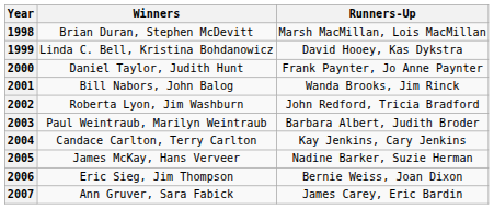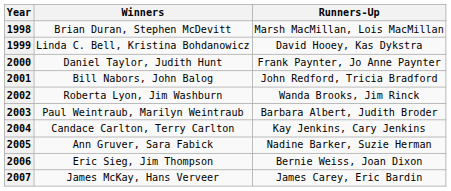 <table class="wikitable" style="text-align:center">
 <tr>
 <th>Year</th>
 <th>Winners</th>
 <th>Runners-Up</th>
 </tr>
 <tr>
 <th>1998</th>
 <td>Brian Duran, Stephen McDevitt</td>
 <td>Marsh MacMillan, Lois MacMillan</td>
 </tr>
 <tr>
 <th>1999</th>
 <td>Linda C. Bell, Kristina Bohdanowicz</td>
 <td>David Hooey, Kas Dykstra</td>
 </tr>
 <tr>
 <th>2000</th>
 <td>Daniel Taylor, Judith Hunt</td>
 <td>Frank Paynter, Jo Anne Paynter</td>
 </tr>
 <tr>
 <th>2001</th>
 <td>Bill Nabors, John Balog</td>
-<td>Wanda Brooks, Jim Rinck</td>
+<td>John Redford, Tricia Bradford</td>
 </tr>
 <tr>
 <th>2002</th>
 <td>Roberta Lyon, Jim Washburn</td>
-<td>John Redford, Tricia Bradford</td>
+<td>Wanda Brooks, Jim Rinck</td>
 </tr>
 <tr>
 <th>2003</th>
 <td>Paul Weintraub, Marilyn Weintraub</td>
 <td>Barbara Albert, Judith Broder</td>
 </tr>
 <tr>
 <th>2004</th>
 <td>Candace Carlton, Terry Carlton</td>
 <td>Kay Jenkins, Cary Jenkins</td>
 </tr>
 <tr>
 <th>2005</th>
-<td>James McKay, Hans Verveer</td>
+<td>Ann Gruver, Sara Fabick</td>
 <td>Nadine Barker, Suzie Herman</td>
 </tr>
 <tr>
 <th>2006</th>
 <td>Eric Sieg, Jim Thompson</td>
 <td>Bernie Weiss, Joan Dixon</td>
 </tr>
 <tr>
 <th>2007</th>
-<td>Ann Gruver, Sara Fabick</td>
+<td>James McKay, Hans Verveer</td>
 <td>James Carey, Eric Bardin</td>
 </tr>
 </table>
